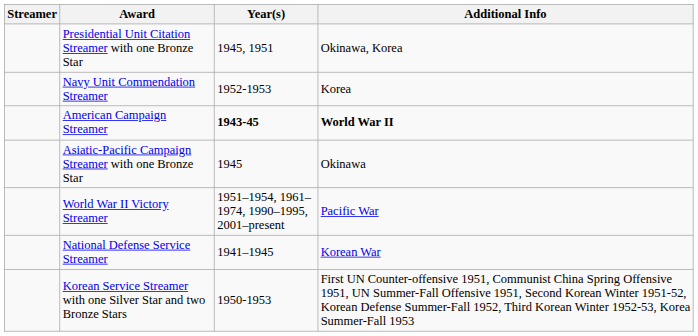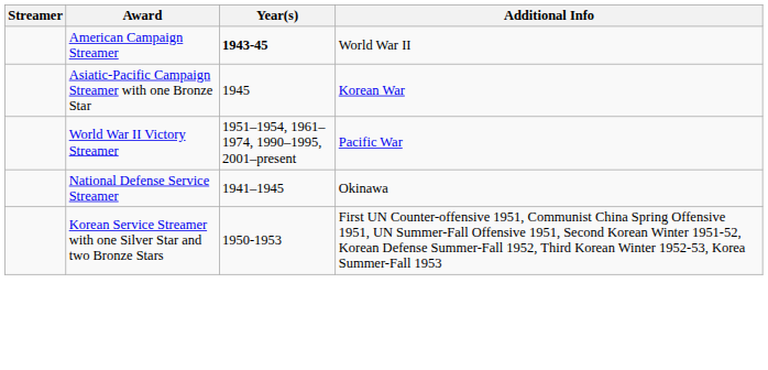 <table class="wikitable" style="margin:auto;">
 <tr>
 <th>Streamer</th>
 <th>Award</th>
 <th>Year(s)</th>
 <th>Additional Info</th>
 </tr>
 <tr>
 <td></td>
-<td><a href='#'>Presidential Unit Citation Streamer</a> with one Bronze Star</td>
-<td>1945, 1951</td>
-<td>Okinawa, Korea</td>
-</tr>
-<tr>
-<td></td>
-<td><a href='#'>Navy Unit Commendation Streamer</a></td>
-<td>1952-1953</td>
-<td>Korea</td>
-</tr>
-<tr>
-<td></td>
 <td><a href='#'>American Campaign Streamer</a></td>
 <td><strong>1943-45</strong></td>
-<td><strong>World War II</strong></td>
+<td>World War II</td>
 </tr>
 <tr>
 <td></td>
 <td><a href='#'>Asiatic-Pacific Campaign Streamer</a> with one Bronze Star</td>
 <td>1945</td>
-<td>Okinawa</td>
+<td><a href='#'>Korean War</a></td>
 </tr>
 <tr>
 <td></td>
 <td><a href='#'>World War II Victory Streamer</a></td>
 <td>1951–1954, 1961–1974, 1990–1995, 2001–present</td>
 <td><a href='#'>Pacific War</a></td>
 </tr>
 <tr>
 <td></td>
 <td><a href='#'>National Defense Service Streamer</a></td>
 <td>1941–1945</td>
-<td><a href='#'>Korean War</a></td>
+<td>Okinawa</td>
 </tr>
 <tr>
 <td></td>
 <td><a href='#'>Korean Service Streamer</a> with one Silver Star and two Bronze Stars</td>
 <td>1950-1953</td>
 <td>First UN Counter-offensive 1951, Communist China Spring Offensive 1951, UN Summer-Fall Offensive 1951, Second Korean Winter 1951-52, Korean Defense Summer-Fall 1952, Third Korean Winter 1952-53, Korea Summer-Fall 1953</td>
 </tr>
 </table>
